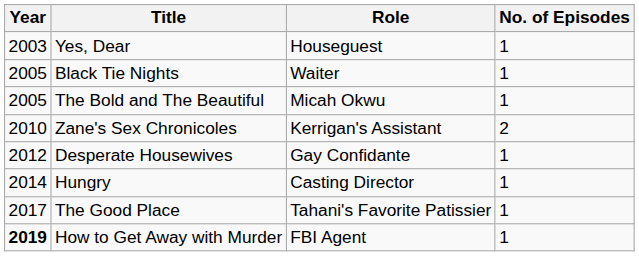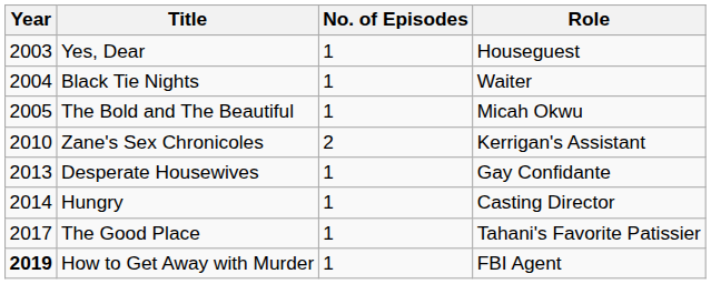 <table class="wikitable sortable mw-collapsible">
 <tr>
 <th>Year</th>
 <th>Title</th>
+<th>No. of Episodes</th>
 <th>Role</th>
-<th>No. of Episodes</th>
 </tr>
 <tr>
 <td>2003</td>
 <td>Yes, Dear</td>
+<td>1</td>
 <td>Houseguest</td>
-<td>1</td>
 </tr>
 <tr>
-<td>2005</td>
+<td>2004</td>
 <td>Black Tie Nights</td>
+<td>1</td>
 <td>Waiter</td>
-<td>1</td>
 </tr>
 <tr>
 <td>2005</td>
 <td>The Bold and The Beautiful</td>
+<td>1</td>
 <td>Micah Okwu</td>
-<td>1</td>
 </tr>
 <tr>
 <td>2010</td>
 <td>Zane's Sex Chronicoles</td>
+<td>2</td>
 <td>Kerrigan's Assistant</td>
-<td>2</td>
 </tr>
 <tr>
-<td>2012</td>
+<td>2013</td>
 <td>Desperate Housewives</td>
+<td>1</td>
 <td>Gay Confidante</td>
-<td>1</td>
 </tr>
 <tr>
 <td>2014</td>
 <td>Hungry</td>
+<td>1</td>
 <td>Casting Director</td>
-<td>1</td>
 </tr>
 <tr>
 <td>2017</td>
 <td>The Good Place</td>
+<td>1</td>
 <td>Tahani's Favorite Patissier</td>
-<td>1</td>
 </tr>
 <tr>
 <td><strong>2019</strong></td>
 <td>How to Get Away with Murder</td>
+<td>1</td>
 <td>FBI Agent</td>
-<td>1</td>
 </tr>
 </table>
